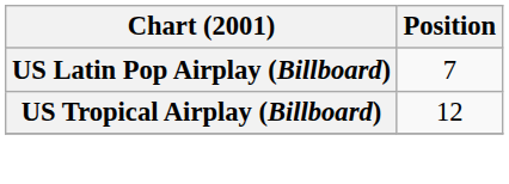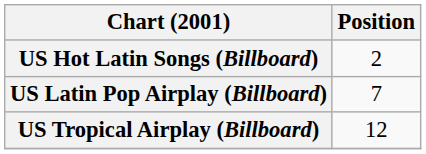 <table class="wikitable sortable plainrowheaders " style="text-align:center;">
 <tr>
 <th scope="col">Chart (2001)</th>
 <th scope="col">Position</th>
+</tr>
+<tr>
+<th scope="row">US Hot Latin Songs (<em>Billboard</em>)</th>
+<td>2</td>
 </tr>
 <tr>
 <th scope="row">US Latin Pop Airplay (<em>Billboard</em>)</th>
 <td>7</td>
 </tr>
 <tr>
 <th scope="row">US Tropical Airplay (<em>Billboard</em>)</th>
 <td>12</td>
 </tr>
 <tr>
 </tr>
 </table>
